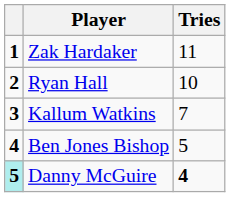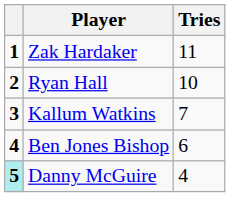 <table class="wikitable">
 <tr>
 <th></th>
 <th>Player</th>
 <th>Tries</th>
 </tr>
 <tr>
 <td><strong>1</strong></td>
 <td><a href='#'>Zak Hardaker</a></td>
 <td>11</td>
 </tr>
 <tr>
 <td><strong>2</strong></td>
 <td><a href='#'>Ryan Hall</a></td>
 <td>10</td>
 </tr>
 <tr>
 <td><strong>3</strong></td>
 <td><a href='#'>Kallum Watkins</a></td>
 <td>7</td>
 </tr>
 <tr>
 <td><strong>4</strong></td>
 <td><a href='#'>Ben Jones Bishop</a></td>
-<td>5</td>
+<td>6</td>
 </tr>
 <tr>
 <td style="background: paleturquoise;"><strong>5</strong></td>
 <td><a href='#'>Danny McGuire</a></td>
-<td><strong>4</strong></td>
+<td>4</td>
 </tr>
 </table>
